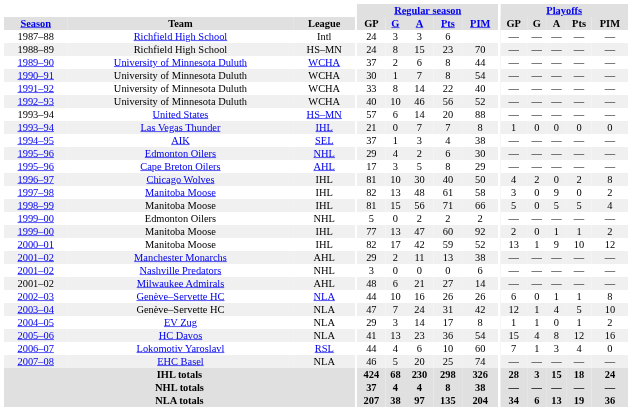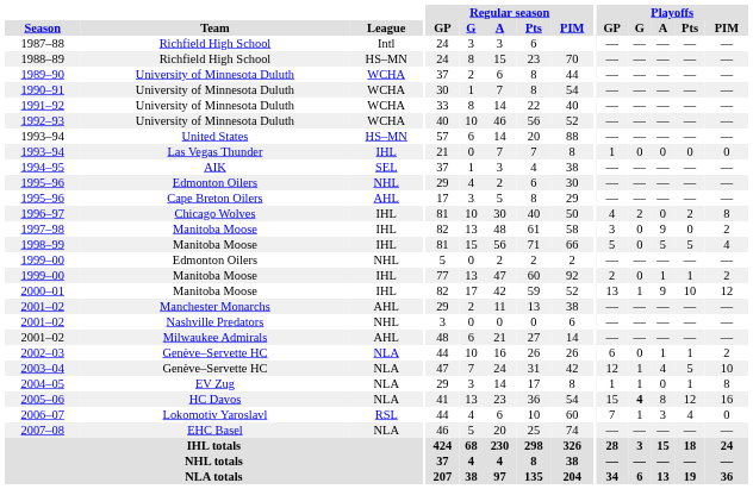 <table border="0" cellpadding="1" cellspacing="0" style="text-align:center; width:60em">
 <tr bgcolor="#e0e0e0">
 <th colspan="3" bgcolor="#ffffff"></th>
 <th rowspan="99" bgcolor="#ffffff"></th>
 <th colspan="5"><a href='#'>Regular season</a></th>
 <th rowspan="99" bgcolor="#ffffff"></th>
 <th colspan="5"><a href='#'>Playoffs</a></th>
 </tr>
 <tr bgcolor="#e0e0e0">
 <th><a href='#'>Season</a></th>
 <th>Team</th>
 <th>League</th>
 <th>GP</th>
 <th><a href='#'>G</a></th>
 <th><a href='#'>A</a></th>
 <th><a href='#'>Pts</a></th>
 <th><a href='#'>PIM</a></th>
 <th>GP</th>
 <th>G</th>
 <th>A</th>
 <th>Pts</th>
 <th>PIM</th>
 </tr>
 <tr>
 <td>1987–88</td>
 <td><a href='#'>Richfield High School</a></td>
 <td>Intl</td>
 <td>24</td>
 <td>3</td>
 <td>3</td>
 <td>6</td>
 <td></td>
 <td>—</td>
 <td>—</td>
 <td>—</td>
 <td>—</td>
 <td>—</td>
 </tr>
 <tr bgcolor="#f0f0f0">
 <td>1988–89</td>
 <td>Richfield High School</td>
 <td>HS–MN</td>
 <td>24</td>
 <td>8</td>
 <td>15</td>
 <td>23</td>
 <td>70</td>
 <td>—</td>
 <td>—</td>
 <td>—</td>
 <td>—</td>
 <td>—</td>
 </tr>
 <tr>
 <td><a href='#'>1989–90</a></td>
 <td><a href='#'>University of Minnesota Duluth</a></td>
 <td><a href='#'>WCHA</a></td>
 <td>37</td>
 <td>2</td>
 <td>6</td>
 <td>8</td>
 <td>44</td>
 <td>—</td>
 <td>—</td>
 <td>—</td>
 <td>—</td>
 <td>—</td>
 </tr>
 <tr bgcolor="#f0f0f0">
 <td><a href='#'>1990–91</a></td>
 <td>University of Minnesota Duluth</td>
 <td>WCHA</td>
 <td>30</td>
 <td>1</td>
 <td>7</td>
 <td>8</td>
 <td>54</td>
 <td>—</td>
 <td>—</td>
 <td>—</td>
 <td>—</td>
 <td>—</td>
 </tr>
 <tr>
 <td><a href='#'>1991–92</a></td>
 <td>University of Minnesota Duluth</td>
 <td>WCHA</td>
 <td>33</td>
 <td>8</td>
 <td>14</td>
 <td>22</td>
 <td>40</td>
 <td>—</td>
 <td>—</td>
 <td>—</td>
 <td>—</td>
 <td>—</td>
 </tr>
 <tr bgcolor="#f0f0f0">
 <td><a href='#'>1992–93</a></td>
 <td>University of Minnesota Duluth</td>
 <td>WCHA</td>
 <td>40</td>
 <td>10</td>
 <td>46</td>
 <td>56</td>
 <td>52</td>
 <td>—</td>
 <td>—</td>
 <td>—</td>
 <td>—</td>
 <td>—</td>
 </tr>
 <tr>
 <td>1993–94</td>
 <td><a href='#'>United States</a></td>
 <td><a href='#'>HS–MN</a></td>
 <td>57</td>
 <td>6</td>
 <td>14</td>
 <td>20</td>
 <td>88</td>
 <td>—</td>
 <td>—</td>
 <td>—</td>
 <td>—</td>
 <td>—</td>
 </tr>
 <tr bgcolor="#f0f0f0">
 <td><a href='#'>1993–94</a></td>
 <td><a href='#'>Las Vegas Thunder</a></td>
 <td><a href='#'>IHL</a></td>
 <td>21</td>
 <td>0</td>
 <td>7</td>
 <td>7</td>
 <td>8</td>
 <td>1</td>
 <td>0</td>
 <td>0</td>
 <td>0</td>
 <td>0</td>
 </tr>
 <tr>
 <td><a href='#'>1994–95</a></td>
 <td><a href='#'>AIK</a></td>
 <td><a href='#'>SEL</a></td>
 <td>37</td>
 <td>1</td>
 <td>3</td>
 <td>4</td>
 <td>38</td>
 <td>—</td>
 <td>—</td>
 <td>—</td>
 <td>—</td>
 <td>—</td>
 </tr>
 <tr bgcolor="#f0f0f0">
 <td><a href='#'>1995–96</a></td>
 <td><a href='#'>Edmonton Oilers</a></td>
 <td><a href='#'>NHL</a></td>
 <td>29</td>
 <td>4</td>
 <td>2</td>
 <td>6</td>
 <td>30</td>
 <td>—</td>
 <td>—</td>
 <td>—</td>
 <td>—</td>
 <td>—</td>
 </tr>
 <tr>
 <td><a href='#'>1995–96</a></td>
 <td><a href='#'>Cape Breton Oilers</a></td>
 <td><a href='#'>AHL</a></td>
 <td>17</td>
 <td>3</td>
 <td>5</td>
 <td>8</td>
 <td>29</td>
 <td>—</td>
 <td>—</td>
 <td>—</td>
 <td>—</td>
 <td>—</td>
 </tr>
 <tr bgcolor="#f0f0f0">
 <td><a href='#'>1996–97</a></td>
 <td><a href='#'>Chicago Wolves</a></td>
 <td>IHL</td>
 <td>81</td>
 <td>10</td>
 <td>30</td>
 <td>40</td>
 <td>50</td>
 <td>4</td>
 <td>2</td>
 <td>0</td>
 <td>2</td>
 <td>8</td>
 </tr>
 <tr>
 <td><a href='#'>1997–98</a></td>
 <td><a href='#'>Manitoba Moose</a></td>
 <td>IHL</td>
 <td>82</td>
 <td>13</td>
 <td>48</td>
 <td>61</td>
 <td>58</td>
 <td>3</td>
 <td>0</td>
 <td>9</td>
 <td>0</td>
 <td>2</td>
 </tr>
 <tr bgcolor="#f0f0f0">
 <td><a href='#'>1998–99</a></td>
 <td>Manitoba Moose</td>
 <td>IHL</td>
 <td>81</td>
 <td>15</td>
 <td>56</td>
 <td>71</td>
 <td>66</td>
 <td>5</td>
 <td>0</td>
 <td>5</td>
 <td>5</td>
 <td>4</td>
 </tr>
 <tr>
 <td><a href='#'>1999–00</a></td>
 <td>Edmonton Oilers</td>
 <td>NHL</td>
 <td>5</td>
 <td>0</td>
 <td>2</td>
 <td>2</td>
 <td>2</td>
 <td>—</td>
 <td>—</td>
 <td>—</td>
 <td>—</td>
 <td>—</td>
 </tr>
 <tr bgcolor="#f0f0f0">
 <td><a href='#'>1999–00</a></td>
 <td>Manitoba Moose</td>
 <td>IHL</td>
 <td>77</td>
 <td>13</td>
 <td>47</td>
 <td>60</td>
 <td>92</td>
 <td>2</td>
 <td>0</td>
 <td>1</td>
 <td>1</td>
 <td>2</td>
 </tr>
 <tr>
 <td><a href='#'>2000–01</a></td>
 <td>Manitoba Moose</td>
 <td>IHL</td>
 <td>82</td>
 <td>17</td>
 <td>42</td>
 <td>59</td>
 <td>52</td>
 <td>13</td>
 <td>1</td>
 <td>9</td>
 <td>10</td>
 <td>12</td>
 </tr>
 <tr bgcolor="#f0f0f0">
 <td><a href='#'>2001–02</a></td>
 <td><a href='#'>Manchester Monarchs</a></td>
 <td>AHL</td>
 <td>29</td>
 <td>2</td>
 <td>11</td>
 <td>13</td>
 <td>38</td>
 <td>—</td>
 <td>—</td>
 <td>—</td>
 <td>—</td>
 <td>—</td>
 </tr>
 <tr>
 <td><a href='#'>2001–02</a></td>
 <td><a href='#'>Nashville Predators</a></td>
 <td>NHL</td>
 <td>3</td>
 <td>0</td>
 <td>0</td>
 <td>0</td>
 <td>6</td>
 <td>—</td>
 <td>—</td>
 <td>—</td>
 <td>—</td>
 <td>—</td>
 </tr>
 <tr bgcolor="#f0f0f0">
 <td>2001–02</td>
 <td><a href='#'>Milwaukee Admirals</a></td>
 <td>AHL</td>
 <td>48</td>
 <td>6</td>
 <td>21</td>
 <td>27</td>
 <td>14</td>
 <td>—</td>
 <td>—</td>
 <td>—</td>
 <td>—</td>
 <td>—</td>
 </tr>
 <tr>
 <td><a href='#'>2002–03</a></td>
 <td><a href='#'>Genève–Servette HC</a></td>
 <td><a href='#'>NLA</a></td>
 <td>44</td>
 <td>10</td>
 <td>16</td>
 <td>26</td>
 <td>26</td>
 <td>6</td>
 <td>0</td>
 <td>1</td>
 <td>1</td>
-<td>8</td>
+<td>2</td>
 </tr>
 <tr bgcolor="#f0f0f0">
 <td><a href='#'>2003–04</a></td>
 <td>Genève–Servette HC</td>
 <td>NLA</td>
 <td>47</td>
 <td>7</td>
 <td>24</td>
 <td>31</td>
 <td>42</td>
 <td>12</td>
 <td>1</td>
 <td>4</td>
 <td>5</td>
 <td>10</td>
 </tr>
 <tr>
 <td><a href='#'>2004–05</a></td>
 <td><a href='#'>EV Zug</a></td>
 <td>NLA</td>
 <td>29</td>
 <td>3</td>
 <td>14</td>
 <td>17</td>
 <td>8</td>
 <td>1</td>
 <td>1</td>
 <td>0</td>
 <td>1</td>
-<td>2</td>
+<td>8</td>
 </tr>
 <tr bgcolor="#f0f0f0">
 <td><a href='#'>2005–06</a></td>
 <td><a href='#'>HC Davos</a></td>
 <td>NLA</td>
 <td>41</td>
 <td>13</td>
 <td>23</td>
 <td>36</td>
 <td>54</td>
 <td>15</td>
-<td>4</td>
+<td><strong>4</strong></td>
 <td>8</td>
 <td>12</td>
 <td>16</td>
 </tr>
 <tr>
 <td><a href='#'>2006–07</a></td>
 <td><a href='#'>Lokomotiv Yaroslavl</a></td>
 <td><a href='#'>RSL</a></td>
 <td>44</td>
 <td>4</td>
 <td>6</td>
 <td>10</td>
 <td>60</td>
 <td>7</td>
 <td>1</td>
 <td>3</td>
 <td>4</td>
 <td>0</td>
 </tr>
 <tr bgcolor="#f0f0f0">
 <td><a href='#'>2007–08</a></td>
 <td><a href='#'>EHC Basel</a></td>
 <td>NLA</td>
 <td>46</td>
 <td>5</td>
 <td>20</td>
 <td>25</td>
 <td>74</td>
 <td>—</td>
 <td>—</td>
 <td>—</td>
 <td>—</td>
 <td>—</td>
 </tr>
 <tr bgcolor="#e0e0e0">
 <th colspan="3">IHL totals</th>
 <th>424</th>
 <th>68</th>
 <th>230</th>
 <th>298</th>
 <th>326</th>
 <th>28</th>
 <th>3</th>
 <th>15</th>
 <th>18</th>
 <th>24</th>
 </tr>
 <tr bgcolor="#e0e0e0">
 <th colspan="3">NHL totals</th>
 <th>37</th>
 <th>4</th>
 <th>4</th>
 <th>8</th>
 <th>38</th>
 <th>—</th>
 <th>—</th>
 <th>—</th>
 <th>—</th>
 <th>—</th>
 </tr>
 <tr bgcolor="#e0e0e0">
 <th colspan="3">NLA totals</th>
 <th>207</th>
 <th>38</th>
 <th>97</th>
 <th>135</th>
 <th>204</th>
 <th>34</th>
 <th>6</th>
 <th>13</th>
 <th>19</th>
 <th>36</th>
 </tr>
 </table>
